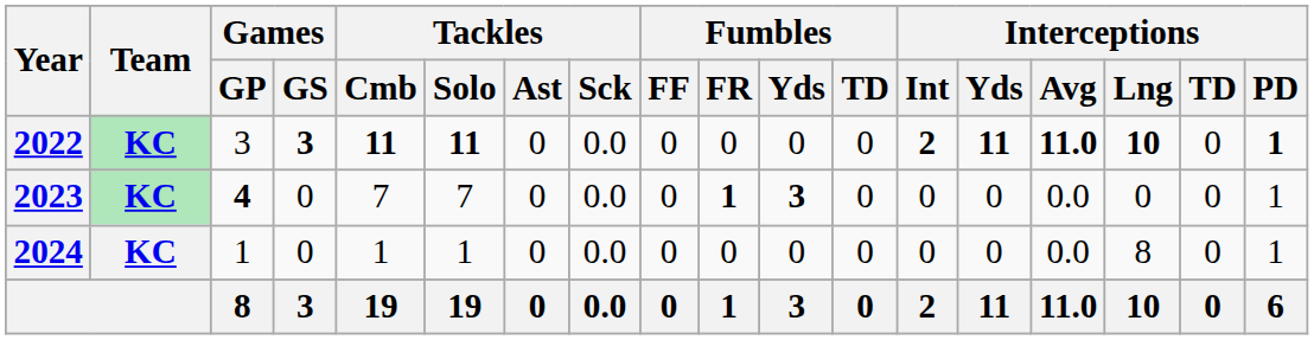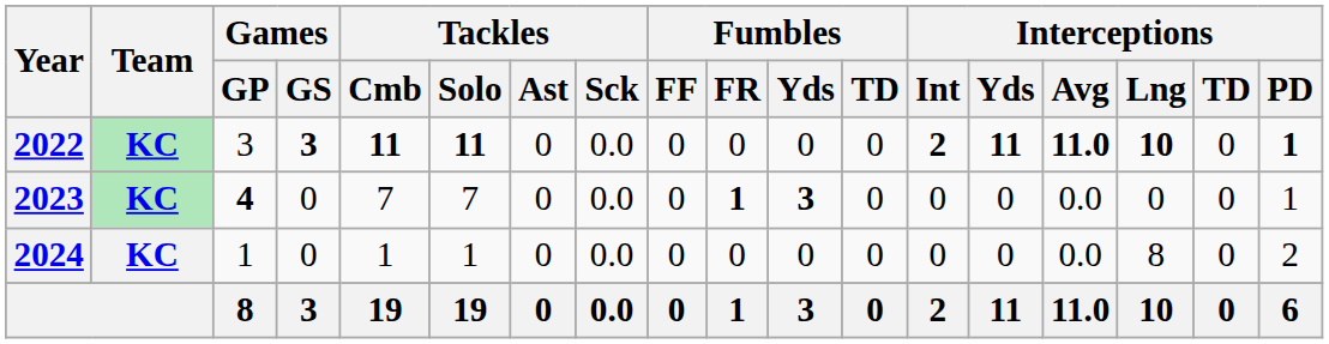 <table class="wikitable" style="text-align:center;">
 <tr>
 <th rowspan="2">Year</th>
 <th rowspan="2">Team</th>
 <th colspan="2">Games</th>
 <th colspan="4">Tackles</th>
 <th colspan="4">Fumbles</th>
 <th colspan="6">Interceptions</th>
 </tr>
 <tr>
 <th>GP</th>
 <th>GS</th>
 <th>Cmb</th>
 <th>Solo</th>
 <th>Ast</th>
 <th>Sck</th>
 <th>FF</th>
 <th>FR</th>
 <th>Yds</th>
 <th>TD</th>
 <th>Int</th>
 <th>Yds</th>
 <th>Avg</th>
 <th>Lng</th>
 <th>TD</th>
 <th>PD</th>
 </tr>
 <tr>
 <th><a href='#'>2022</a></th>
 <th style="background:#afe6ba; width:3em;"><a href='#'>KC</a></th>
 <td>3</td>
 <td><strong>3</strong></td>
 <td><strong>11</strong></td>
 <td><strong>11</strong></td>
 <td>0</td>
 <td>0.0</td>
 <td>0</td>
 <td>0</td>
 <td>0</td>
 <td>0</td>
 <td><strong>2</strong></td>
 <td><strong>11</strong></td>
 <td><strong>11.0</strong></td>
 <td><strong>10</strong></td>
 <td>0</td>
 <td><strong>1</strong></td>
 </tr>
 <tr>
 <th><a href='#'>2023</a></th>
 <th style="background:#afe6ba; width:3em;"><a href='#'>KC</a></th>
 <td><strong>4</strong></td>
 <td>0</td>
 <td>7</td>
 <td>7</td>
 <td>0</td>
 <td>0.0</td>
 <td>0</td>
 <td><strong>1</strong></td>
 <td><strong>3</strong></td>
 <td>0</td>
 <td>0</td>
 <td>0</td>
 <td>0.0</td>
 <td>0</td>
 <td>0</td>
 <td>1</td>
 </tr>
 <tr>
 <th><a href='#'>2024</a></th>
 <th><a href='#'>KC</a></th>
 <td>1</td>
 <td>0</td>
 <td>1</td>
 <td>1</td>
 <td>0</td>
 <td>0.0</td>
 <td>0</td>
 <td>0</td>
 <td>0</td>
 <td>0</td>
 <td>0</td>
 <td>0</td>
 <td>0.0</td>
 <td>8</td>
 <td>0</td>
-<td>1</td>
+<td>2</td>
 </tr>
 <tr>
 <th colspan="2"></th>
 <th>8</th>
 <th>3</th>
 <th>19</th>
 <th>19</th>
 <th>0</th>
 <th>0.0</th>
 <th>0</th>
 <th>1</th>
 <th>3</th>
 <th>0</th>
 <th>2</th>
 <th>11</th>
 <th>11.0</th>
 <th>10</th>
 <th>0</th>
 <th>6</th>
 </tr>
 </table>
